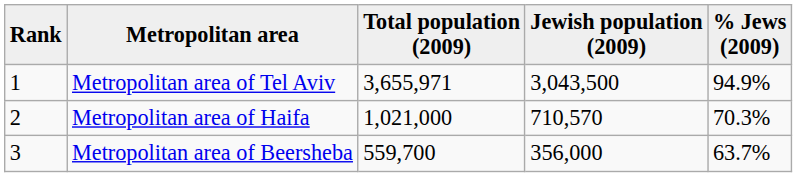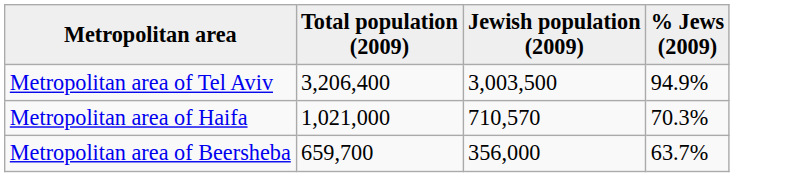 <table class="wikitable">
 <tr>
-<th style="background:#efefef;">Rank</th>
 <th style="background:#efefef;">Metropolitan area</th>
 <th style="background:#efefef;">Total population<br>(2009)</th>
 <th style="background:#efefef;">Jewish population<br>(2009)</th>
 <th style="background:#efefef;">% Jews<br>(2009)</th>
 </tr>
 <tr>
-<td>1</td>
 <td><a href='#'>Metropolitan area of Tel Aviv</a></td>
-<td>3,655,971</td>
-<td>3,043,500</td>
+<td>3,206,400</td>
+<td>3,003,500</td>
 <td>94.9%</td>
 </tr>
 <tr>
-<td>2</td>
 <td><a href='#'>Metropolitan area of Haifa</a></td>
 <td>1,021,000</td>
 <td>710,570</td>
 <td>70.3%</td>
 </tr>
 <tr>
-<td>3</td>
 <td><a href='#'>Metropolitan area of Beersheba</a></td>
-<td>559,700</td>
+<td>659,700</td>
 <td>356,000</td>
 <td>63.7%</td>
 </tr>
 </table>
